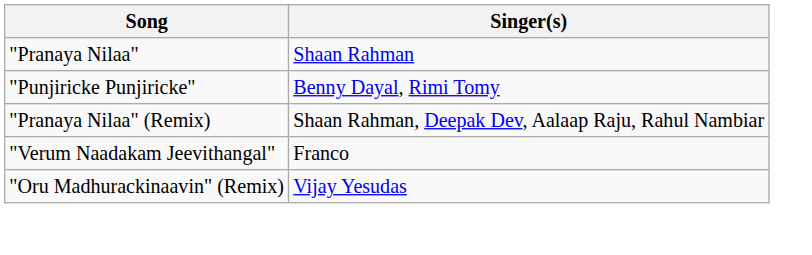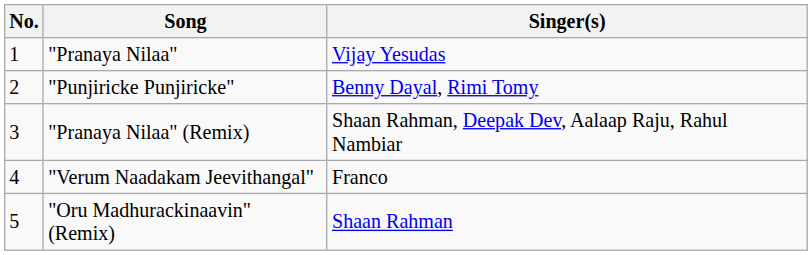 <table class="wikitable tracklist" style="font-size:95%;">
 <tr>
+<th>No.</th>
 <th>Song</th>
 <th>Singer(s)</th>
 </tr>
 <tr>
+<td>1</td>
 <td>"Pranaya Nilaa"</td>
-<td><a href='#'>Shaan Rahman</a></td>
+<td><a href='#'>Vijay Yesudas</a></td>
 </tr>
 <tr>
+<td>2</td>
 <td>"Punjiricke Punjiricke"</td>
 <td><a href='#'>Benny Dayal</a>, <a href='#'>Rimi Tomy</a></td>
 </tr>
 <tr>
+<td>3</td>
 <td>"Pranaya Nilaa" (Remix)</td>
 <td>Shaan Rahman, <a href='#'>Deepak Dev</a>, Aalaap Raju, Rahul Nambiar</td>
 </tr>
 <tr>
+<td>4</td>
 <td>"Verum Naadakam Jeevithangal"</td>
 <td>Franco</td>
 </tr>
 <tr>
+<td>5</td>
 <td>"Oru Madhurackinaavin" (Remix)</td>
-<td><a href='#'>Vijay Yesudas</a></td>
+<td><a href='#'>Shaan Rahman</a></td>
 </tr>
 </table>
